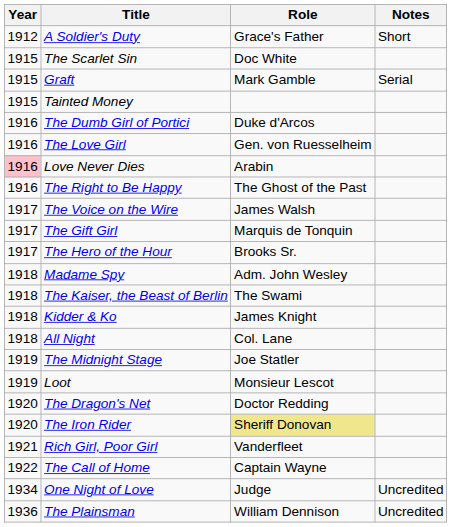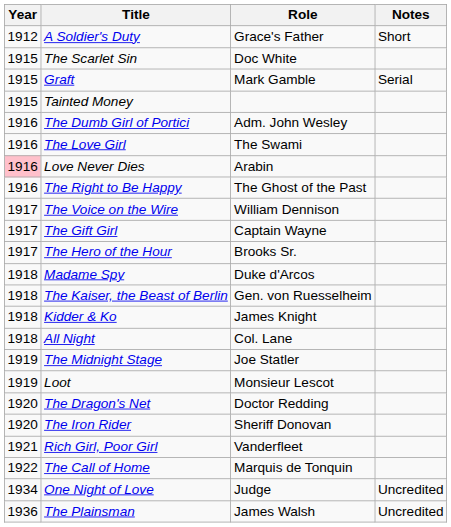 <table class="wikitable">
 <tr>
 <th>Year</th>
 <th>Title</th>
 <th>Role</th>
 <th>Notes</th>
 </tr>
 <tr>
 <td>1912</td>
 <td><em><a href='#'>A Soldier's Duty</a></em></td>
 <td>Grace's Father</td>
 <td>Short</td>
 </tr>
 <tr>
 <td>1915</td>
 <td><em>The Scarlet Sin</em></td>
 <td>Doc White</td>
 <td></td>
 </tr>
 <tr>
 <td>1915</td>
 <td><em><a href='#'>Graft</a></em></td>
 <td>Mark Gamble</td>
 <td>Serial</td>
 </tr>
 <tr>
 <td>1915</td>
 <td><em>Tainted Money</em></td>
 <td></td>
 <td></td>
 </tr>
 <tr>
 <td>1916</td>
 <td><em><a href='#'>The Dumb Girl of Portici</a></em></td>
-<td>Duke d'Arcos</td>
+<td>Adm. John Wesley</td>
 <td></td>
 </tr>
 <tr>
 <td>1916</td>
 <td><em><a href='#'>The Love Girl</a></em></td>
-<td>Gen. von Ruesselheim</td>
+<td>The Swami</td>
 <td></td>
 </tr>
 <tr>
 <td style="background: pink;">1916</td>
 <td><em>Love Never Dies</em></td>
 <td>Arabin</td>
 <td></td>
 </tr>
 <tr>
 <td>1916</td>
 <td><em><a href='#'>The Right to Be Happy</a></em></td>
 <td>The Ghost of the Past</td>
 <td></td>
 </tr>
 <tr>
 <td>1917</td>
 <td><em><a href='#'>The Voice on the Wire</a></em></td>
-<td>James Walsh</td>
+<td>William Dennison</td>
 <td></td>
 </tr>
 <tr>
 <td>1917</td>
 <td><em><a href='#'>The Gift Girl</a></em></td>
-<td>Marquis de Tonquin</td>
+<td>Captain Wayne</td>
 <td></td>
 </tr>
 <tr>
 <td>1917</td>
 <td><em><a href='#'>The Hero of the Hour</a></em></td>
 <td>Brooks Sr.</td>
 <td></td>
 </tr>
 <tr>
 <td>1918</td>
 <td><em><a href='#'>Madame Spy</a></em></td>
-<td>Adm. John Wesley</td>
+<td>Duke d'Arcos</td>
 <td></td>
 </tr>
 <tr>
 <td>1918</td>
 <td><em><a href='#'>The Kaiser, the Beast of Berlin</a></em></td>
-<td>The Swami</td>
+<td>Gen. von Ruesselheim</td>
 <td></td>
 </tr>
 <tr>
 <td>1918</td>
 <td><em><a href='#'>Kidder & Ko</a></em></td>
 <td>James Knight</td>
 <td></td>
 </tr>
 <tr>
 <td>1918</td>
 <td><em><a href='#'>All Night</a></em></td>
 <td>Col. Lane</td>
 <td></td>
 </tr>
 <tr>
 <td>1919</td>
 <td><em><a href='#'>The Midnight Stage</a></em></td>
 <td>Joe Statler</td>
 <td></td>
 </tr>
 <tr>
 <td>1919</td>
 <td><em>Loot</em></td>
 <td>Monsieur Lescot</td>
 <td></td>
 </tr>
 <tr>
 <td>1920</td>
 <td><em><a href='#'>The Dragon's Net</a></em></td>
 <td>Doctor Redding</td>
 <td></td>
 </tr>
 <tr>
 <td>1920</td>
 <td><em><a href='#'>The Iron Rider</a></em></td>
-<td style="background: khaki;">Sheriff Donovan</td>
+<td>Sheriff Donovan</td>
 <td></td>
 </tr>
 <tr>
 <td>1921</td>
 <td><em><a href='#'>Rich Girl, Poor Girl</a></em></td>
 <td>Vanderfleet</td>
 <td></td>
 </tr>
 <tr>
 <td>1922</td>
 <td><em><a href='#'>The Call of Home</a></em></td>
-<td>Captain Wayne</td>
+<td>Marquis de Tonquin</td>
 <td></td>
 </tr>
 <tr>
 <td>1934</td>
 <td><em><a href='#'>One Night of Love</a></em></td>
 <td>Judge</td>
 <td>Uncredited</td>
 </tr>
 <tr>
 <td>1936</td>
 <td><em><a href='#'>The Plainsman</a></em></td>
-<td>William Dennison</td>
+<td>James Walsh</td>
 <td>Uncredited</td>
 </tr>
 </table>
